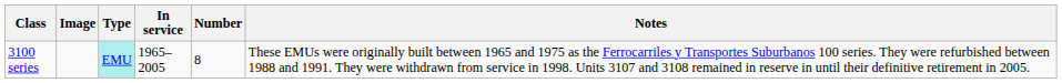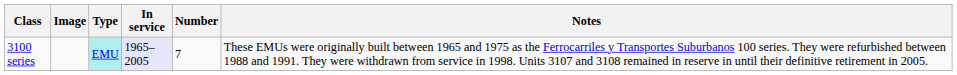 <table class="wikitable" style="font-size: 100%;">
 <tr>
 <th>Class</th>
 <th>Image</th>
 <th>Type</th>
 <th>In service</th>
 <th>Number</th>
 <th>Notes</th>
 </tr>
 <tr>
 <td><a href='#'>3100 series</a></td>
 <td></td>
 <td style="background: paleturquoise;"><a href='#'>EMU</a></td>
-<td>1965–2005</td>
-<td>8</td>
+<td style="background: lavender;">1965–2005</td>
+<td>7</td>
 <td>These EMUs were originally built between 1965 and 1975 as the <a href='#'>Ferrocarriles y Transportes Suburbanos</a> 100 series. They were refurbished between 1988 and 1991. They were withdrawn from service in 1998. Units 3107 and 3108 remained in reserve in  until their definitive retirement in 2005.</td>
 </tr>
 </table>
